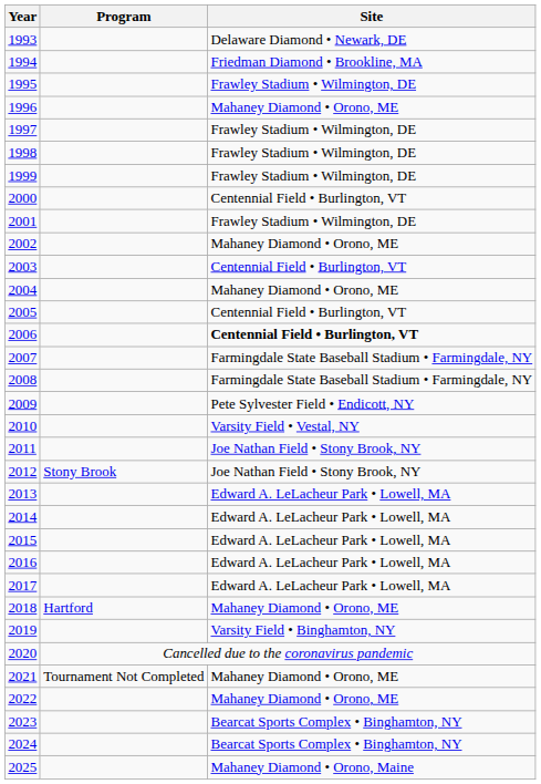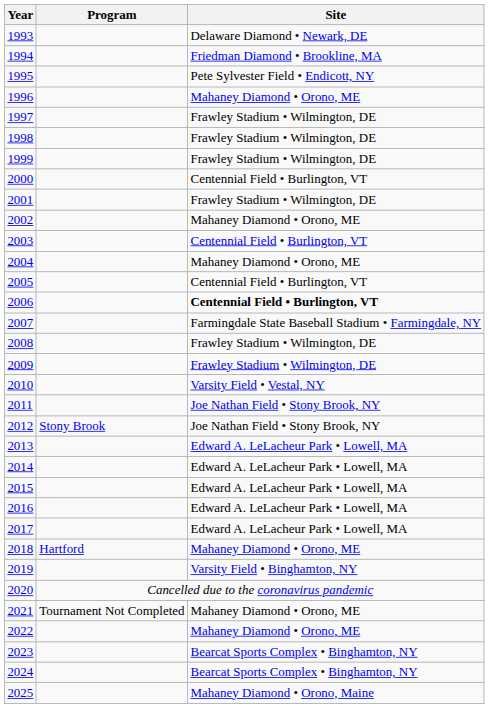 <table class="wikitable">
 <tr>
 <th>Year</th>
 <th>Program</th>
 <th>Site</th>
 </tr>
 <tr>
 <td><a href='#'>1993</a></td>
 <td></td>
 <td>Delaware Diamond • <a href='#'>Newark, DE</a></td>
 </tr>
 <tr>
 <td><a href='#'>1994</a></td>
 <td></td>
 <td><a href='#'>Friedman Diamond</a> • <a href='#'>Brookline, MA</a></td>
 </tr>
 <tr>
 <td><a href='#'>1995</a></td>
 <td></td>
-<td><a href='#'>Frawley Stadium</a> • <a href='#'>Wilmington, DE</a></td>
+<td>Pete Sylvester Field • <a href='#'>Endicott, NY</a></td>
 </tr>
 <tr>
 <td><a href='#'>1996</a></td>
 <td></td>
 <td><a href='#'>Mahaney Diamond</a> • <a href='#'>Orono, ME</a></td>
 </tr>
 <tr>
 <td><a href='#'>1997</a></td>
 <td></td>
 <td>Frawley Stadium • Wilmington, DE</td>
 </tr>
 <tr>
 <td><a href='#'>1998</a></td>
 <td></td>
 <td>Frawley Stadium • Wilmington, DE</td>
 </tr>
 <tr>
 <td><a href='#'>1999</a></td>
 <td></td>
 <td>Frawley Stadium • Wilmington, DE</td>
 </tr>
 <tr>
 <td><a href='#'>2000</a></td>
 <td></td>
 <td>Centennial Field • Burlington, VT</td>
 </tr>
 <tr>
 <td><a href='#'>2001</a></td>
 <td></td>
 <td>Frawley Stadium • Wilmington, DE</td>
 </tr>
 <tr>
 <td><a href='#'>2002</a></td>
 <td></td>
 <td>Mahaney Diamond • Orono, ME</td>
 </tr>
 <tr>
 <td><a href='#'>2003</a></td>
 <td></td>
 <td><a href='#'>Centennial Field</a> • <a href='#'>Burlington, VT</a></td>
 </tr>
 <tr>
 <td><a href='#'>2004</a></td>
 <td></td>
 <td>Mahaney Diamond • Orono, ME</td>
 </tr>
 <tr>
 <td><a href='#'>2005</a></td>
 <td></td>
 <td>Centennial Field • Burlington, VT</td>
 </tr>
 <tr>
 <td><a href='#'>2006</a></td>
 <td></td>
 <td><strong>Centennial Field • Burlington, VT</strong></td>
 </tr>
 <tr>
 <td><a href='#'>2007</a></td>
 <td></td>
 <td>Farmingdale State Baseball Stadium • <a href='#'>Farmingdale, NY</a></td>
 </tr>
 <tr>
 <td><a href='#'>2008</a></td>
 <td></td>
-<td>Farmingdale State Baseball Stadium • Farmingdale, NY</td>
+<td>Frawley Stadium • Wilmington, DE</td>
 </tr>
 <tr>
 <td><a href='#'>2009</a></td>
 <td></td>
-<td>Pete Sylvester Field • <a href='#'>Endicott, NY</a></td>
+<td><a href='#'>Frawley Stadium</a> • <a href='#'>Wilmington, DE</a></td>
 </tr>
 <tr>
 <td><a href='#'>2010</a></td>
 <td></td>
 <td><a href='#'>Varsity Field</a> • <a href='#'>Vestal, NY</a></td>
 </tr>
 <tr>
 <td><a href='#'>2011</a></td>
 <td></td>
 <td><a href='#'>Joe Nathan Field</a> • <a href='#'>Stony Brook, NY</a></td>
 </tr>
 <tr>
 <td><a href='#'>2012</a></td>
 <td><a href='#'>Stony Brook</a></td>
 <td>Joe Nathan Field • Stony Brook, NY</td>
 </tr>
 <tr>
 <td><a href='#'>2013</a></td>
 <td></td>
 <td><a href='#'>Edward A. LeLacheur Park</a> • <a href='#'>Lowell, MA</a></td>
 </tr>
 <tr>
 <td><a href='#'>2014</a></td>
 <td></td>
 <td>Edward A. LeLacheur Park • Lowell, MA</td>
 </tr>
 <tr>
 <td><a href='#'>2015</a></td>
 <td></td>
 <td>Edward A. LeLacheur Park • Lowell, MA</td>
 </tr>
 <tr>
 <td><a href='#'>2016</a></td>
 <td></td>
 <td>Edward A. LeLacheur Park • Lowell, MA</td>
 </tr>
 <tr>
 <td><a href='#'>2017</a></td>
 <td></td>
 <td>Edward A. LeLacheur Park • Lowell, MA</td>
 </tr>
 <tr>
 <td><a href='#'>2018</a></td>
 <td><a href='#'>Hartford</a></td>
 <td><a href='#'>Mahaney Diamond</a> • <a href='#'>Orono, ME</a></td>
 </tr>
 <tr>
 <td><a href='#'>2019</a></td>
 <td></td>
 <td><a href='#'>Varsity Field</a> • <a href='#'>Binghamton, NY</a></td>
 </tr>
 <tr>
 <td><a href='#'>2020</a></td>
 <td colspan="3" align=center><em>Cancelled due to the <a href='#'>coronavirus pandemic</a></em></td>
 </tr>
 <tr>
 <td><a href='#'>2021</a></td>
 <td>Tournament Not Completed</td>
 <td>Mahaney Diamond • Orono, ME</td>
 </tr>
 <tr>
 <td><a href='#'>2022</a></td>
 <td></td>
 <td><a href='#'>Mahaney Diamond</a> • <a href='#'>Orono, ME</a></td>
 </tr>
 <tr>
 <td><a href='#'>2023</a></td>
 <td></td>
 <td><a href='#'>Bearcat Sports Complex</a> • <a href='#'>Binghamton, NY</a></td>
 </tr>
 <tr>
 <td><a href='#'>2024</a></td>
 <td></td>
 <td><a href='#'>Bearcat Sports Complex</a> • <a href='#'>Binghamton, NY</a></td>
 </tr>
 <tr>
 <td><a href='#'>2025</a></td>
 <td></td>
 <td><a href='#'>Mahaney Diamond</a> • <a href='#'>Orono, Maine</a></td>
 </tr>
 </table>
